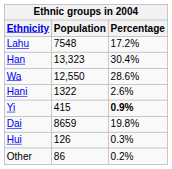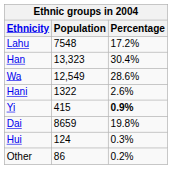 <table class="wikitable">
 <tr>
 <th style="text-align:center;" colspan="3">Ethnic groups in 2004</th>
 </tr>
 <tr>
 <th><a href='#'>Ethnicity</a></th>
 <th>Population</th>
 <th>Percentage</th>
 </tr>
 <tr>
 <td><a href='#'>Lahu</a></td>
 <td>7548</td>
 <td>17.2%</td>
 </tr>
 <tr>
 <td><a href='#'>Han</a></td>
 <td>13,323</td>
 <td>30.4%</td>
 </tr>
 <tr>
 <td><a href='#'>Wa</a></td>
-<td>12,550</td>
+<td>12,549</td>
 <td>28.6%</td>
 </tr>
 <tr>
 <td><a href='#'>Hani</a></td>
 <td>1322</td>
 <td>2.6%</td>
 </tr>
 <tr>
 <td><a href='#'>Yi</a></td>
 <td>415</td>
 <td><strong>0.9%</strong></td>
 </tr>
 <tr>
 <td><a href='#'>Dai</a></td>
 <td>8659</td>
 <td>19.8%</td>
 </tr>
 <tr>
 <td><a href='#'>Hui</a></td>
-<td>126</td>
+<td>124</td>
 <td>0.3%</td>
 </tr>
 <tr>
 <td>Other</td>
 <td>86</td>
 <td>0.2%</td>
 </tr>
 </table>
